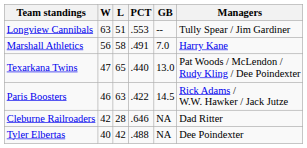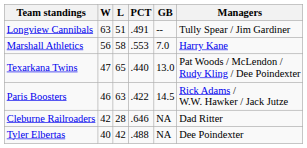 <table class="wikitable">
 <tr>
 <th>Team standings</th>
 <th>W</th>
 <th>L</th>
 <th>PCT</th>
 <th>GB</th>
 <th>Managers</th>
 </tr>
 <tr>
 <td><a href='#'>Longview Cannibals</a></td>
 <td>63</td>
 <td>51</td>
-<td>.553</td>
+<td>.491</td>
 <td>--</td>
 <td>Tully Spear / Jim Gardiner</td>
 </tr>
 <tr>
 <td><a href='#'>Marshall Athletics</a></td>
 <td>56</td>
 <td>58</td>
-<td>.491</td>
+<td>.553</td>
 <td>7.0</td>
 <td><a href='#'>Harry Kane</a></td>
 </tr>
 <tr>
 <td><a href='#'>Texarkana Twins</a></td>
 <td>47</td>
 <td>65</td>
 <td>.440</td>
 <td>13.0</td>
 <td>Pat Woods / McLendon /<br> <a href='#'>Rudy Kling</a> / Dee Poindexter</td>
 </tr>
 <tr>
 <td><a href='#'>Paris Boosters</a></td>
 <td>46</td>
 <td>63</td>
 <td>.422</td>
 <td>14.5</td>
 <td><a href='#'>Rick Adams</a> /<br>W.W. Hawker / Jack Jutze</td>
 </tr>
 <tr>
 <td><a href='#'>Cleburne Railroaders</a></td>
 <td>42</td>
 <td>28</td>
 <td>.646</td>
 <td>NA</td>
 <td>Dad Ritter</td>
 </tr>
 <tr>
 <td><a href='#'>Tyler Elbertas</a></td>
 <td>40</td>
 <td>42</td>
 <td>.488</td>
 <td>NA</td>
 <td>Dee Poindexter</td>
 </tr>
 </table>
